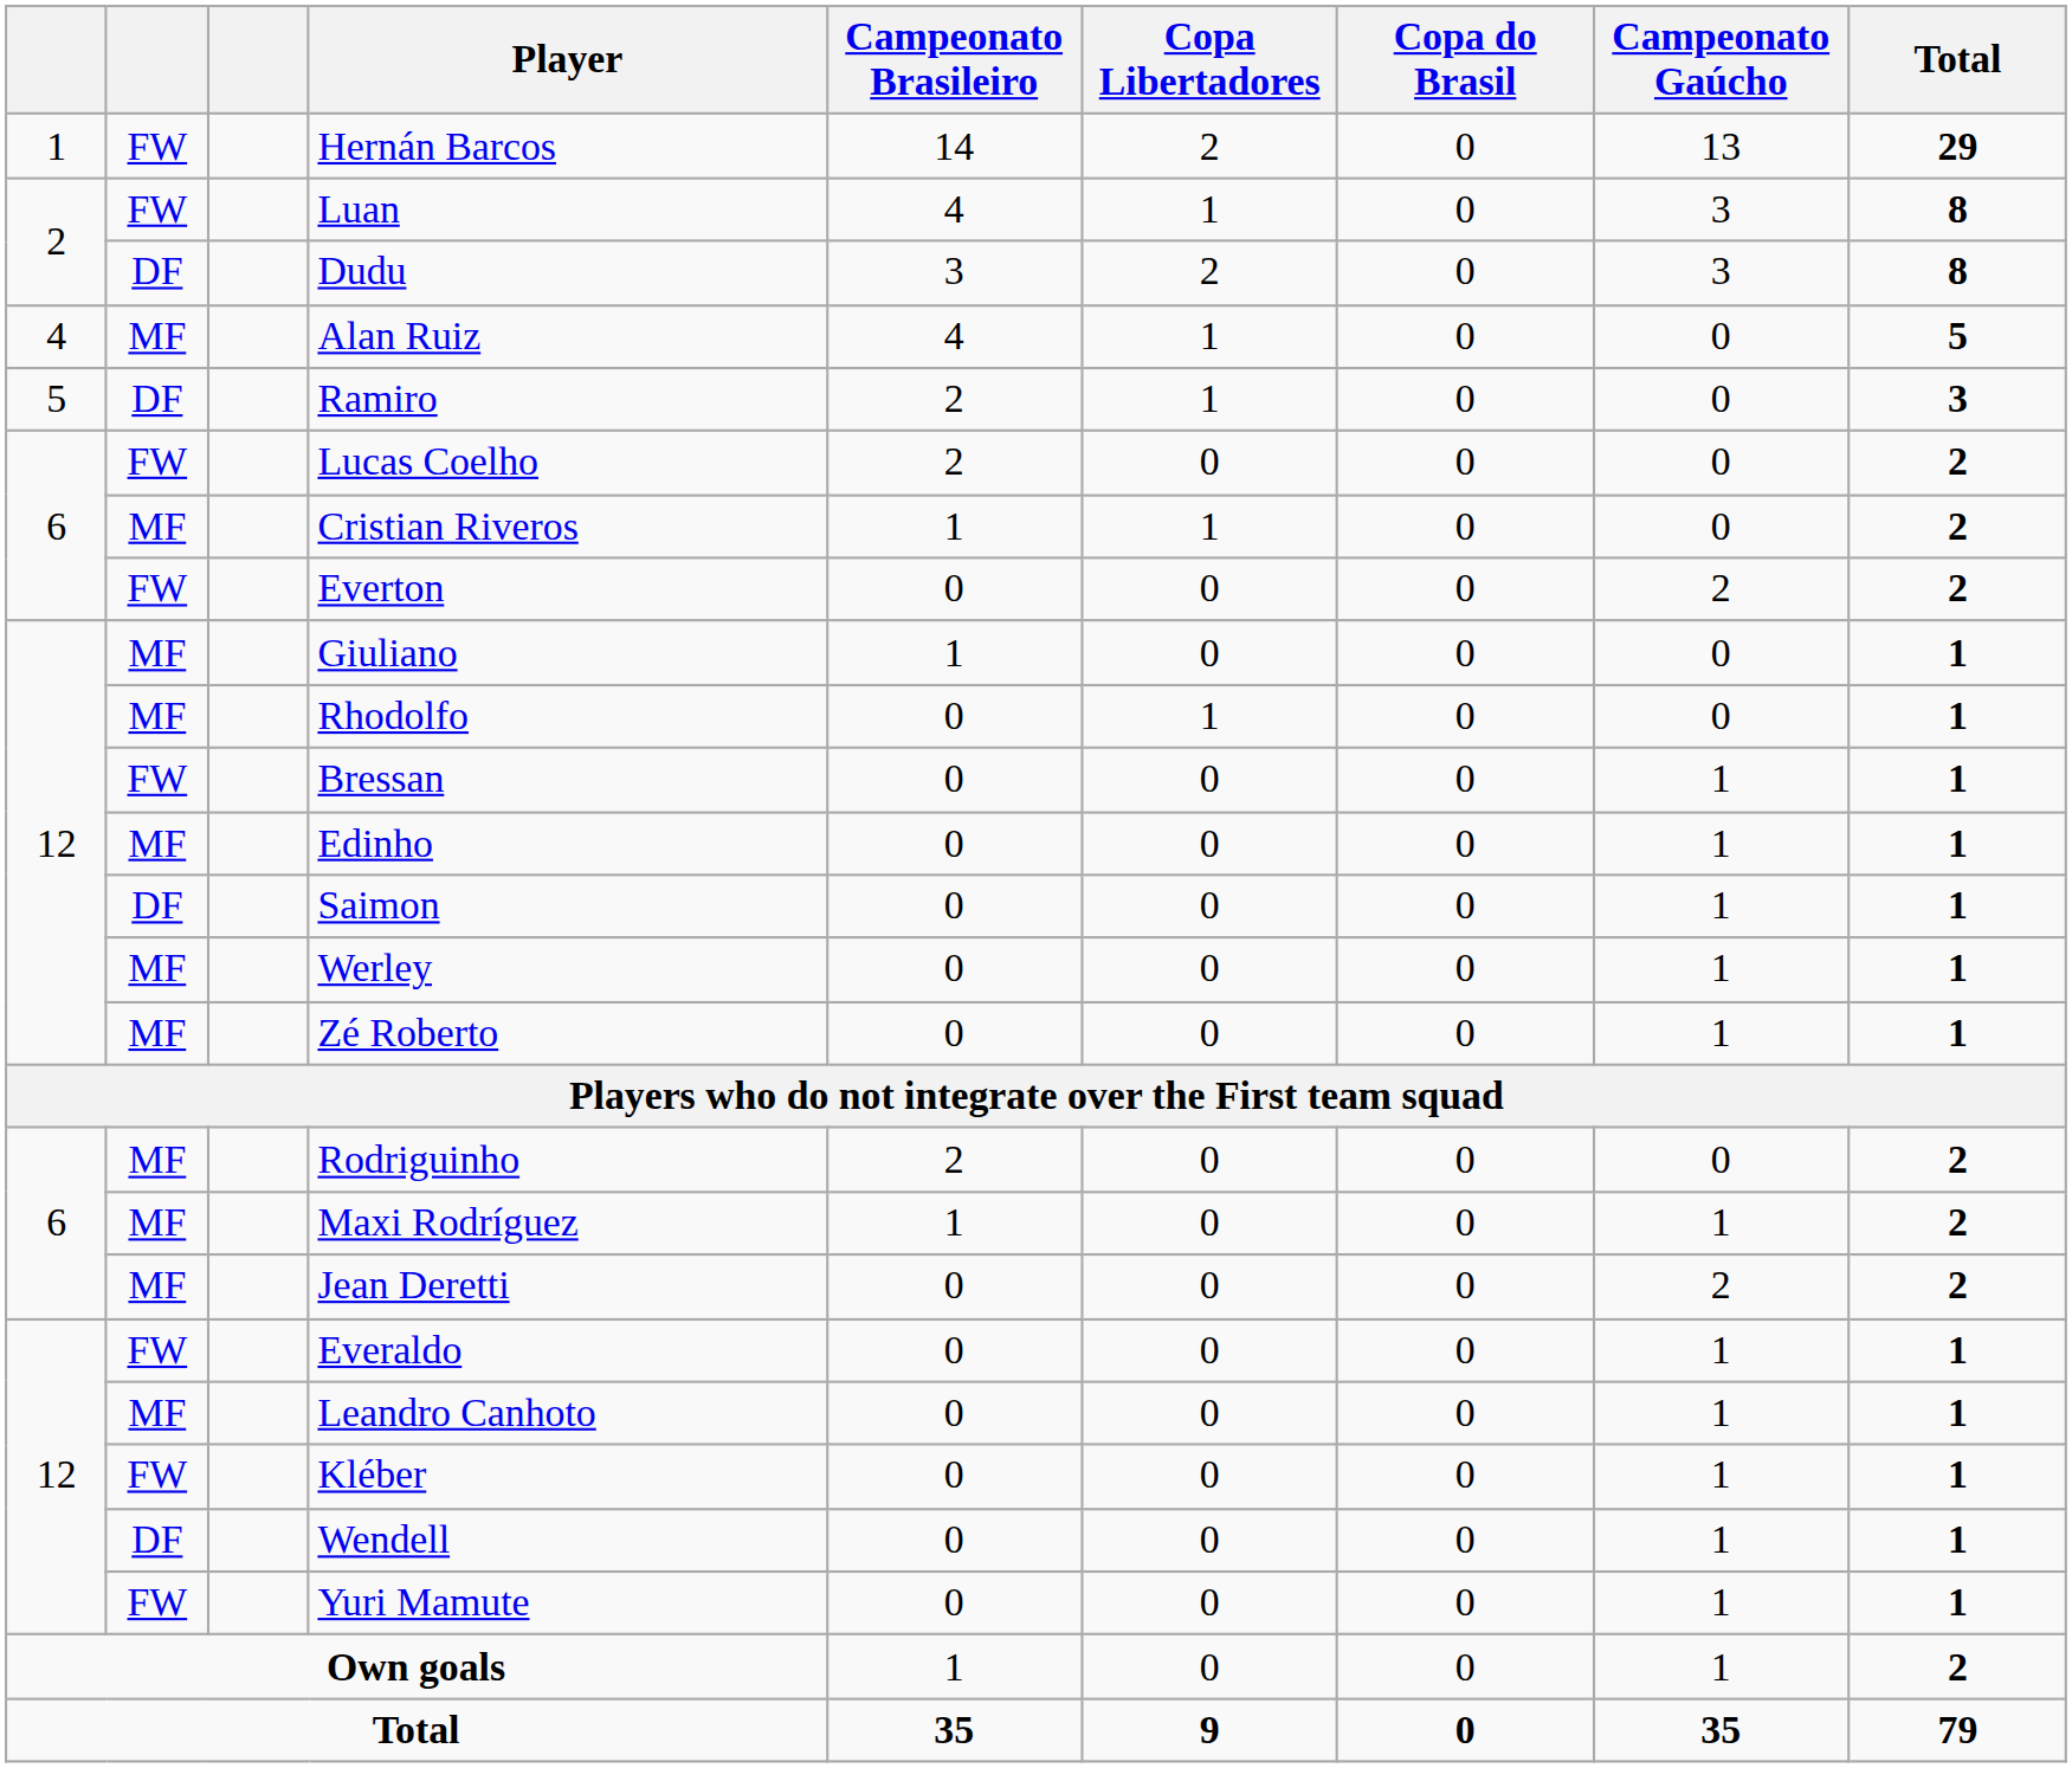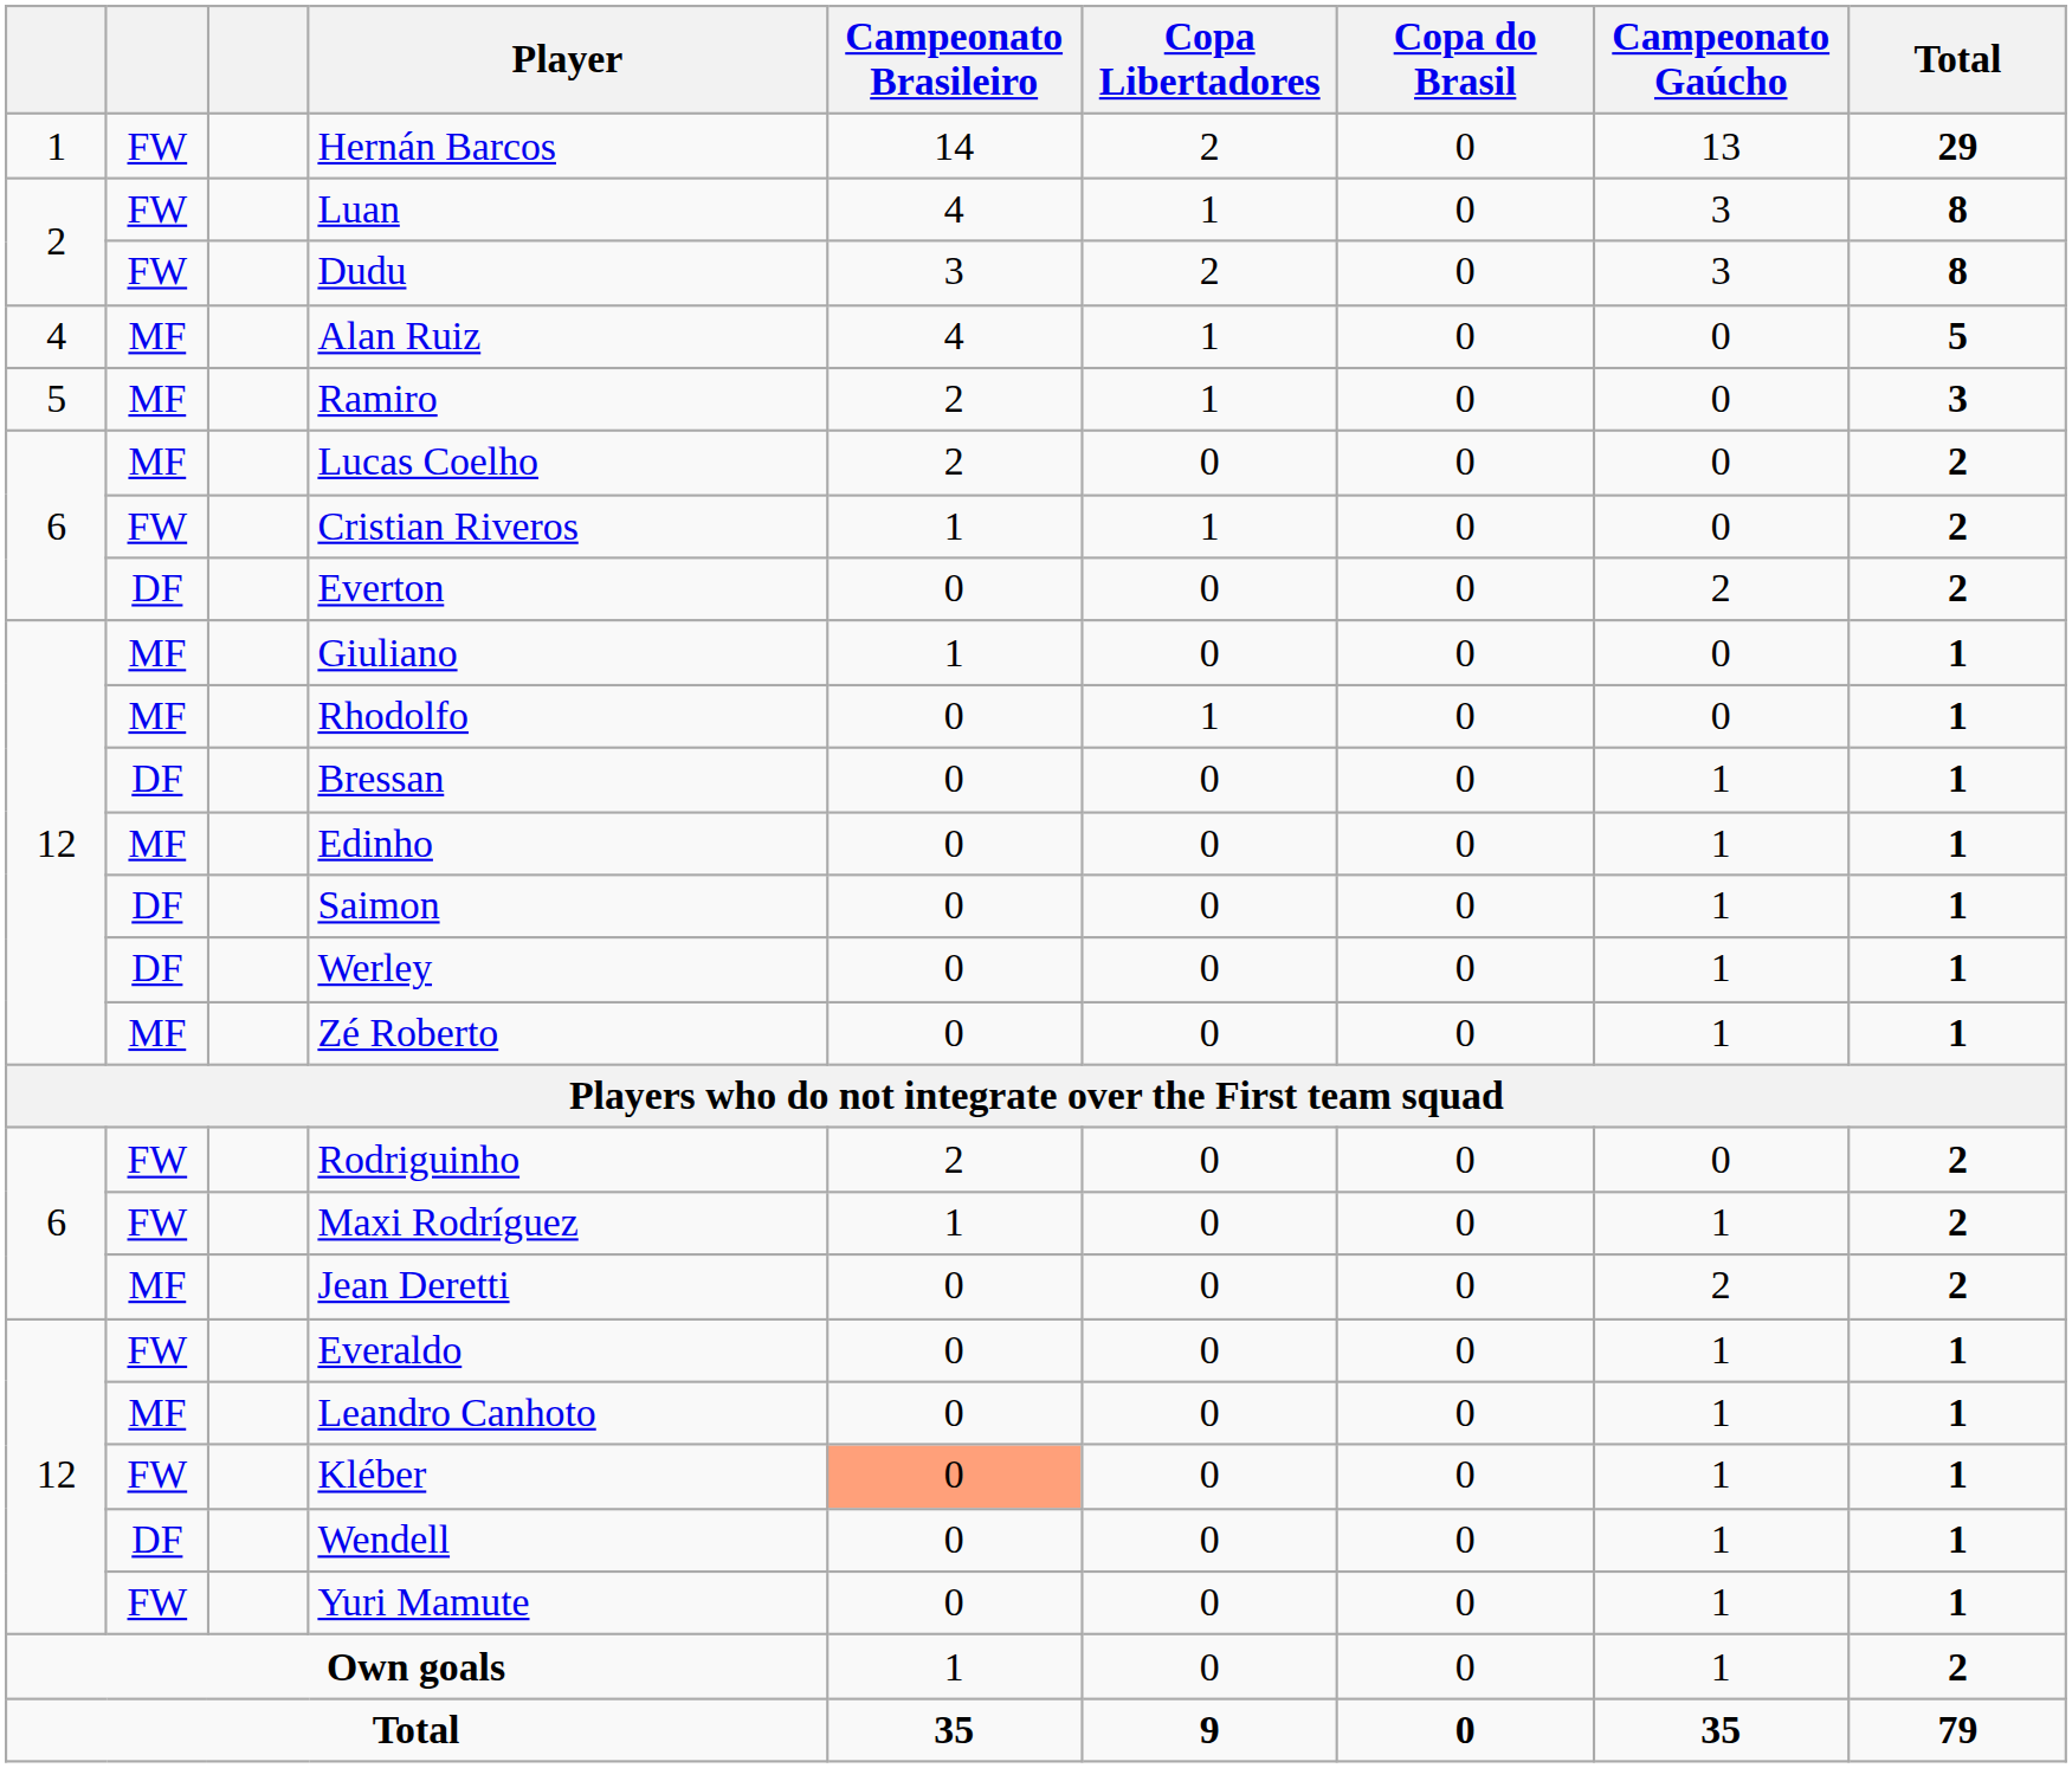 <table class="wikitable" style="text-align:center;">
 <tr>
 <th width="33"></th>
 <th width="33"></th>
 <th width="33"></th>
 <th width="200">Player</th>
 <th width="95"><a href='#'>Campeonato Brasileiro</a></th>
 <th width="95"><a href='#'>Copa Libertadores</a></th>
 <th width="95"><a href='#'>Copa do Brasil</a></th>
 <th width="95"><a href='#'>Campeonato Gaúcho</a></th>
 <th width="80">Total</th>
 </tr>
 <tr>
 <td rowspan=1>1</td>
 <td><a href='#'>FW</a></td>
 <td></td>
 <td align=left><a href='#'>Hernán Barcos</a></td>
 <td>14</td>
 <td>2</td>
 <td>0</td>
 <td>13</td>
 <td><strong>29</strong></td>
 </tr>
 <tr>
 <td rowspan=2>2</td>
 <td><a href='#'>FW</a></td>
 <td></td>
 <td align=left><a href='#'>Luan</a></td>
 <td>4</td>
 <td>1</td>
 <td>0</td>
 <td>3</td>
 <td><strong>8</strong></td>
 </tr>
 <tr>
-<td><a href='#'>DF</a></td>
+<td><a href='#'>FW</a></td>
 <td></td>
 <td align=left><a href='#'>Dudu</a></td>
 <td>3</td>
 <td>2</td>
 <td>0</td>
 <td>3</td>
 <td><strong>8</strong></td>
 </tr>
 <tr>
 <td rowspan=1>4</td>
 <td><a href='#'>MF</a></td>
 <td></td>
 <td align=left><a href='#'>Alan Ruiz</a></td>
 <td>4</td>
 <td>1</td>
 <td>0</td>
 <td>0</td>
 <td><strong>5</strong></td>
 </tr>
 <tr>
 <td rowspan=1>5</td>
-<td><a href='#'>DF</a></td>
+<td><a href='#'>MF</a></td>
 <td></td>
 <td align=left><a href='#'>Ramiro</a></td>
 <td>2</td>
 <td>1</td>
 <td>0</td>
 <td>0</td>
 <td><strong>3</strong></td>
 </tr>
 <tr>
 <td rowspan=3>6</td>
-<td><a href='#'>FW</a></td>
+<td><a href='#'>MF</a></td>
 <td></td>
 <td align=left><a href='#'>Lucas Coelho</a></td>
 <td>2</td>
 <td>0</td>
 <td>0</td>
 <td>0</td>
 <td><strong>2</strong></td>
 </tr>
 <tr>
-<td><a href='#'>MF</a></td>
+<td><a href='#'>FW</a></td>
 <td></td>
 <td align=left><a href='#'>Cristian Riveros</a></td>
 <td>1</td>
 <td>1</td>
 <td>0</td>
 <td>0</td>
 <td><strong>2</strong></td>
 </tr>
 <tr>
-<td><a href='#'>FW</a></td>
+<td><a href='#'>DF</a></td>
 <td></td>
 <td align=left><a href='#'>Everton</a></td>
 <td>0</td>
 <td>0</td>
 <td>0</td>
 <td>2</td>
 <td><strong>2</strong></td>
 </tr>
 <tr>
 <td rowspan=7>12</td>
 <td><a href='#'>MF</a></td>
 <td></td>
 <td align=left><a href='#'>Giuliano</a></td>
 <td>1</td>
 <td>0</td>
 <td>0</td>
 <td>0</td>
 <td><strong>1</strong></td>
 </tr>
 <tr>
 <td><a href='#'>MF</a></td>
 <td></td>
 <td align=left><a href='#'>Rhodolfo</a></td>
 <td>0</td>
 <td>1</td>
 <td>0</td>
 <td>0</td>
 <td><strong>1</strong></td>
 </tr>
 <tr>
-<td><a href='#'>FW</a></td>
+<td><a href='#'>DF</a></td>
 <td></td>
 <td align=left><a href='#'>Bressan</a></td>
 <td>0</td>
 <td>0</td>
 <td>0</td>
 <td>1</td>
 <td><strong>1</strong></td>
 </tr>
 <tr>
 <td><a href='#'>MF</a></td>
 <td></td>
 <td align=left><a href='#'>Edinho</a></td>
 <td>0</td>
 <td>0</td>
 <td>0</td>
 <td>1</td>
 <td><strong>1</strong></td>
 </tr>
 <tr>
 <td><a href='#'>DF</a></td>
 <td></td>
 <td align=left><a href='#'>Saimon</a></td>
 <td>0</td>
 <td>0</td>
 <td>0</td>
 <td>1</td>
 <td><strong>1</strong></td>
 </tr>
 <tr>
-<td><a href='#'>MF</a></td>
+<td><a href='#'>DF</a></td>
 <td></td>
 <td align=left><a href='#'>Werley</a></td>
 <td>0</td>
 <td>0</td>
 <td>0</td>
 <td>1</td>
 <td><strong>1</strong></td>
 </tr>
 <tr>
 <td><a href='#'>MF</a></td>
 <td></td>
 <td align=left><a href='#'>Zé Roberto</a></td>
 <td>0</td>
 <td>0</td>
 <td>0</td>
 <td>1</td>
 <td><strong>1</strong></td>
 </tr>
 <tr>
 <th colspan=9 style="background:" align=center>Players who do not integrate over the First team squad</th>
 </tr>
 <tr>
 <td rowspan=3>6</td>
-<td><a href='#'>MF</a></td>
+<td><a href='#'>FW</a></td>
 <td></td>
 <td align=left><a href='#'>Rodriguinho</a></td>
 <td>2</td>
 <td>0</td>
 <td>0</td>
 <td>0</td>
 <td><strong>2</strong></td>
 </tr>
 <tr>
-<td><a href='#'>MF</a></td>
+<td><a href='#'>FW</a></td>
 <td></td>
 <td align=left><a href='#'>Maxi Rodríguez</a></td>
 <td>1</td>
 <td>0</td>
 <td>0</td>
 <td>1</td>
 <td><strong>2</strong></td>
 </tr>
 <tr>
 <td><a href='#'>MF</a></td>
 <td></td>
 <td align=left><a href='#'>Jean Deretti</a></td>
 <td>0</td>
 <td>0</td>
 <td>0</td>
 <td>2</td>
 <td><strong>2</strong></td>
 </tr>
 <tr>
 <td rowspan=5>12</td>
 <td><a href='#'>FW</a></td>
 <td></td>
 <td align=left><a href='#'>Everaldo</a></td>
 <td>0</td>
 <td>0</td>
 <td>0</td>
 <td>1</td>
 <td><strong>1</strong></td>
 </tr>
 <tr>
 <td><a href='#'>MF</a></td>
 <td></td>
 <td align=left><a href='#'>Leandro Canhoto</a></td>
 <td>0</td>
 <td>0</td>
 <td>0</td>
 <td>1</td>
 <td><strong>1</strong></td>
 </tr>
 <tr>
 <td><a href='#'>FW</a></td>
 <td></td>
 <td align=left><a href='#'>Kléber</a></td>
-<td>0</td>
+<td style="background: lightsalmon;">0</td>
 <td>0</td>
 <td>0</td>
 <td>1</td>
 <td><strong>1</strong></td>
 </tr>
 <tr>
 <td><a href='#'>DF</a></td>
 <td></td>
 <td align=left><a href='#'>Wendell</a></td>
 <td>0</td>
 <td>0</td>
 <td>0</td>
 <td>1</td>
 <td><strong>1</strong></td>
 </tr>
 <tr>
 <td><a href='#'>FW</a></td>
 <td></td>
 <td align=left><a href='#'>Yuri Mamute</a></td>
 <td>0</td>
 <td>0</td>
 <td>0</td>
 <td>1</td>
 <td><strong>1</strong></td>
 </tr>
 <tr>
 <td colspan=4><strong>Own goals</strong></td>
 <td>1</td>
 <td>0</td>
 <td>0</td>
 <td>1</td>
 <td><strong>2</strong></td>
 </tr>
 <tr>
 <td colspan=4><strong>Total</strong></td>
 <td><strong>35</strong></td>
 <td><strong>9</strong></td>
 <td><strong>0</strong></td>
 <td><strong>35</strong></td>
 <td><strong>79</strong></td>
 </tr>
 </table>
